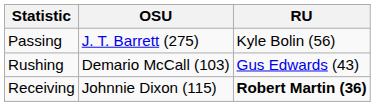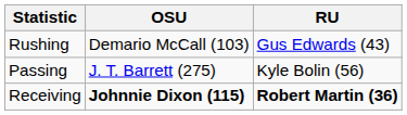 <table class="wikitable">
 <tr>
 <th>Statistic</th>
 <th>OSU</th>
 <th>RU</th>
 </tr>
 <tr>
+<td>Rushing</td>
+<td>Demario McCall (103)</td>
+<td><a href='#'>Gus Edwards</a> (43)</td>
+</tr>
+<tr>
 <td>Passing</td>
 <td><a href='#'>J. T. Barrett</a> (275)</td>
 <td>Kyle Bolin (56)</td>
 </tr>
 <tr>
-<td>Rushing</td>
-<td>Demario McCall (103)</td>
-<td><a href='#'>Gus Edwards</a> (43)</td>
-</tr>
-<tr>
 <td>Receiving</td>
-<td>Johnnie Dixon (115)</td>
+<td><strong>Johnnie Dixon (115)</strong></td>
 <td><strong>Robert Martin (36)</strong></td>
 </tr>
 </table>
